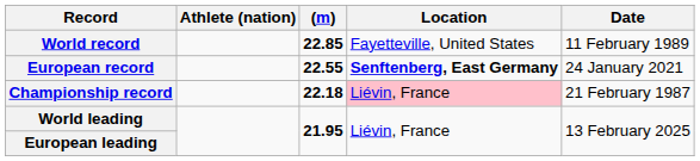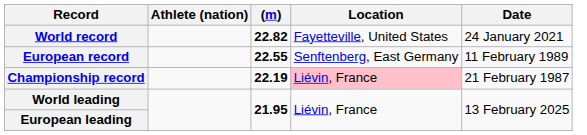 <table class="wikitable">
 <tr>
 <th scope="col">Record</th>
 <th scope="col">Athlete (nation)</th>
 <th scope="col"> (<a href='#'>m</a>)</th>
 <th scope="col">Location</th>
 <th scope="col">Date</th>
 </tr>
 <tr>
 <th scope="row"><a href='#'>World record</a><strong></strong></th>
 <td></td>
-<td align="center"><strong>22.85</strong></td>
+<td align="center"><strong>22.82</strong></td>
 <td><a href='#'>Fayetteville</a>, United States</td>
-<td>11 February 1989</td>
+<td>24 January 2021</td>
 </tr>
 <tr>
 <th scope="row"><a href='#'>European record</a><strong></strong></th>
 <td></td>
 <td align="center"><strong>22.55</strong></td>
-<td><strong><a href='#'>Senftenberg</a>, East Germany</strong></td>
-<td>24 January 2021</td>
+<td><a href='#'>Senftenberg</a>, East Germany</td>
+<td>11 February 1989</td>
 </tr>
 <tr>
 <th scope="row"><a href='#'>Championship record</a></th>
 <td></td>
-<td align="center"><strong>22.18</strong></td>
+<td align="center"><strong>22.19</strong></td>
 <td style="background: pink;"><a href='#'>Liévin</a>, France</td>
 <td>21 February 1987</td>
 </tr>
 <tr>
 <th scope="row">World leading<strong></strong></th>
 <td rowspan="2"></td>
 <td rowspan="2" align="center"><strong>21.95</strong></td>
 <td rowspan="2"><a href='#'>Liévin</a>, France</td>
 <td rowspan="2">13 February 2025</td>
 </tr>
 <tr>
 <th scope="row">European leading<strong></strong></th>
 </tr>
 </table>
